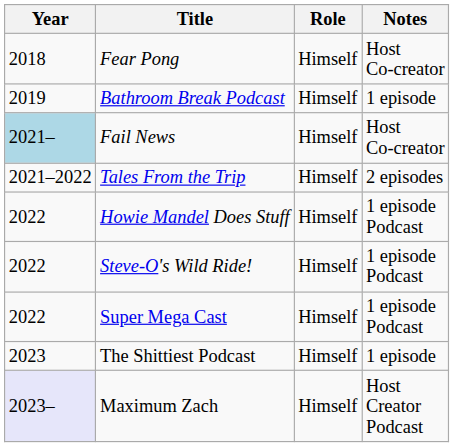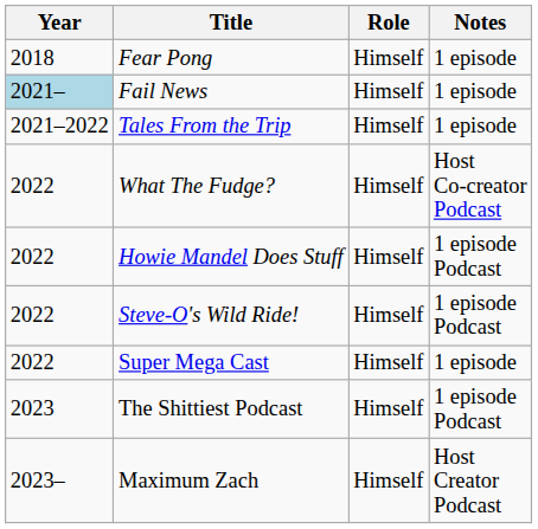 <table class="wikitable sortable">
 <tr>
 <th>Year</th>
 <th>Title</th>
 <th>Role</th>
 <th class="unsortable">Notes</th>
 </tr>
 <tr>
 <td>2018</td>
 <td><em>Fear Pong</em></td>
 <td>Himself</td>
-<td>Host<br>Co-creator</td>
-</tr>
-<tr>
-<td>2019</td>
-<td><em><a href='#'>Bathroom Break Podcast</a></em></td>
-<td>Himself</td>
 <td>1 episode</td>
 </tr>
 <tr>
 <td style="background: lightblue;">2021–</td>
 <td><em>Fail News</em></td>
 <td>Himself</td>
-<td>Host<br>Co-creator</td>
+<td>1 episode</td>
 </tr>
 <tr>
 <td>2021–2022</td>
 <td><em><a href='#'>Tales From the Trip</a></em></td>
 <td>Himself</td>
-<td>2 episodes</td>
+<td>1 episode</td>
+</tr>
+<tr>
+<td>2022</td>
+<td><em>What The Fudge?</em></td>
+<td>Himself</td>
+<td>Host<br>Co-creator<br><a href='#'>Podcast</a></td>
 </tr>
 <tr>
 <td>2022</td>
 <td><em><a href='#'>Howie Mandel</a> Does Stuff</em></td>
 <td>Himself</td>
 <td>1 episode<br>Podcast</td>
 </tr>
 <tr>
 <td>2022</td>
 <td><em><a href='#'>Steve-O</a>'s Wild Ride!</td>
 <td>Himself</td>
 <td>1 episode<br>Podcast</td>
 </tr>
 <tr>
 <td>2022</td>
 <td></em><a href='#'>Super Mega Cast</a><em></td>
 <td>Himself</td>
-<td>1 episode<br>Podcast</td>
+<td>1 episode</td>
 </tr>
 <tr>
 <td>2023</td>
 <td></em>The Shittiest Podcast<em></td>
 <td>Himself</td>
-<td>1 episode</td>
+<td>1 episode<br>Podcast</td>
 </tr>
 <tr>
-<td style="background: lavender;">2023–</td>
+<td>2023–</td>
 <td></em>Maximum Zach<em></td>
 <td>Himself</td>
 <td>Host<br>Creator<br>Podcast</td>
 </tr>
 </table>
